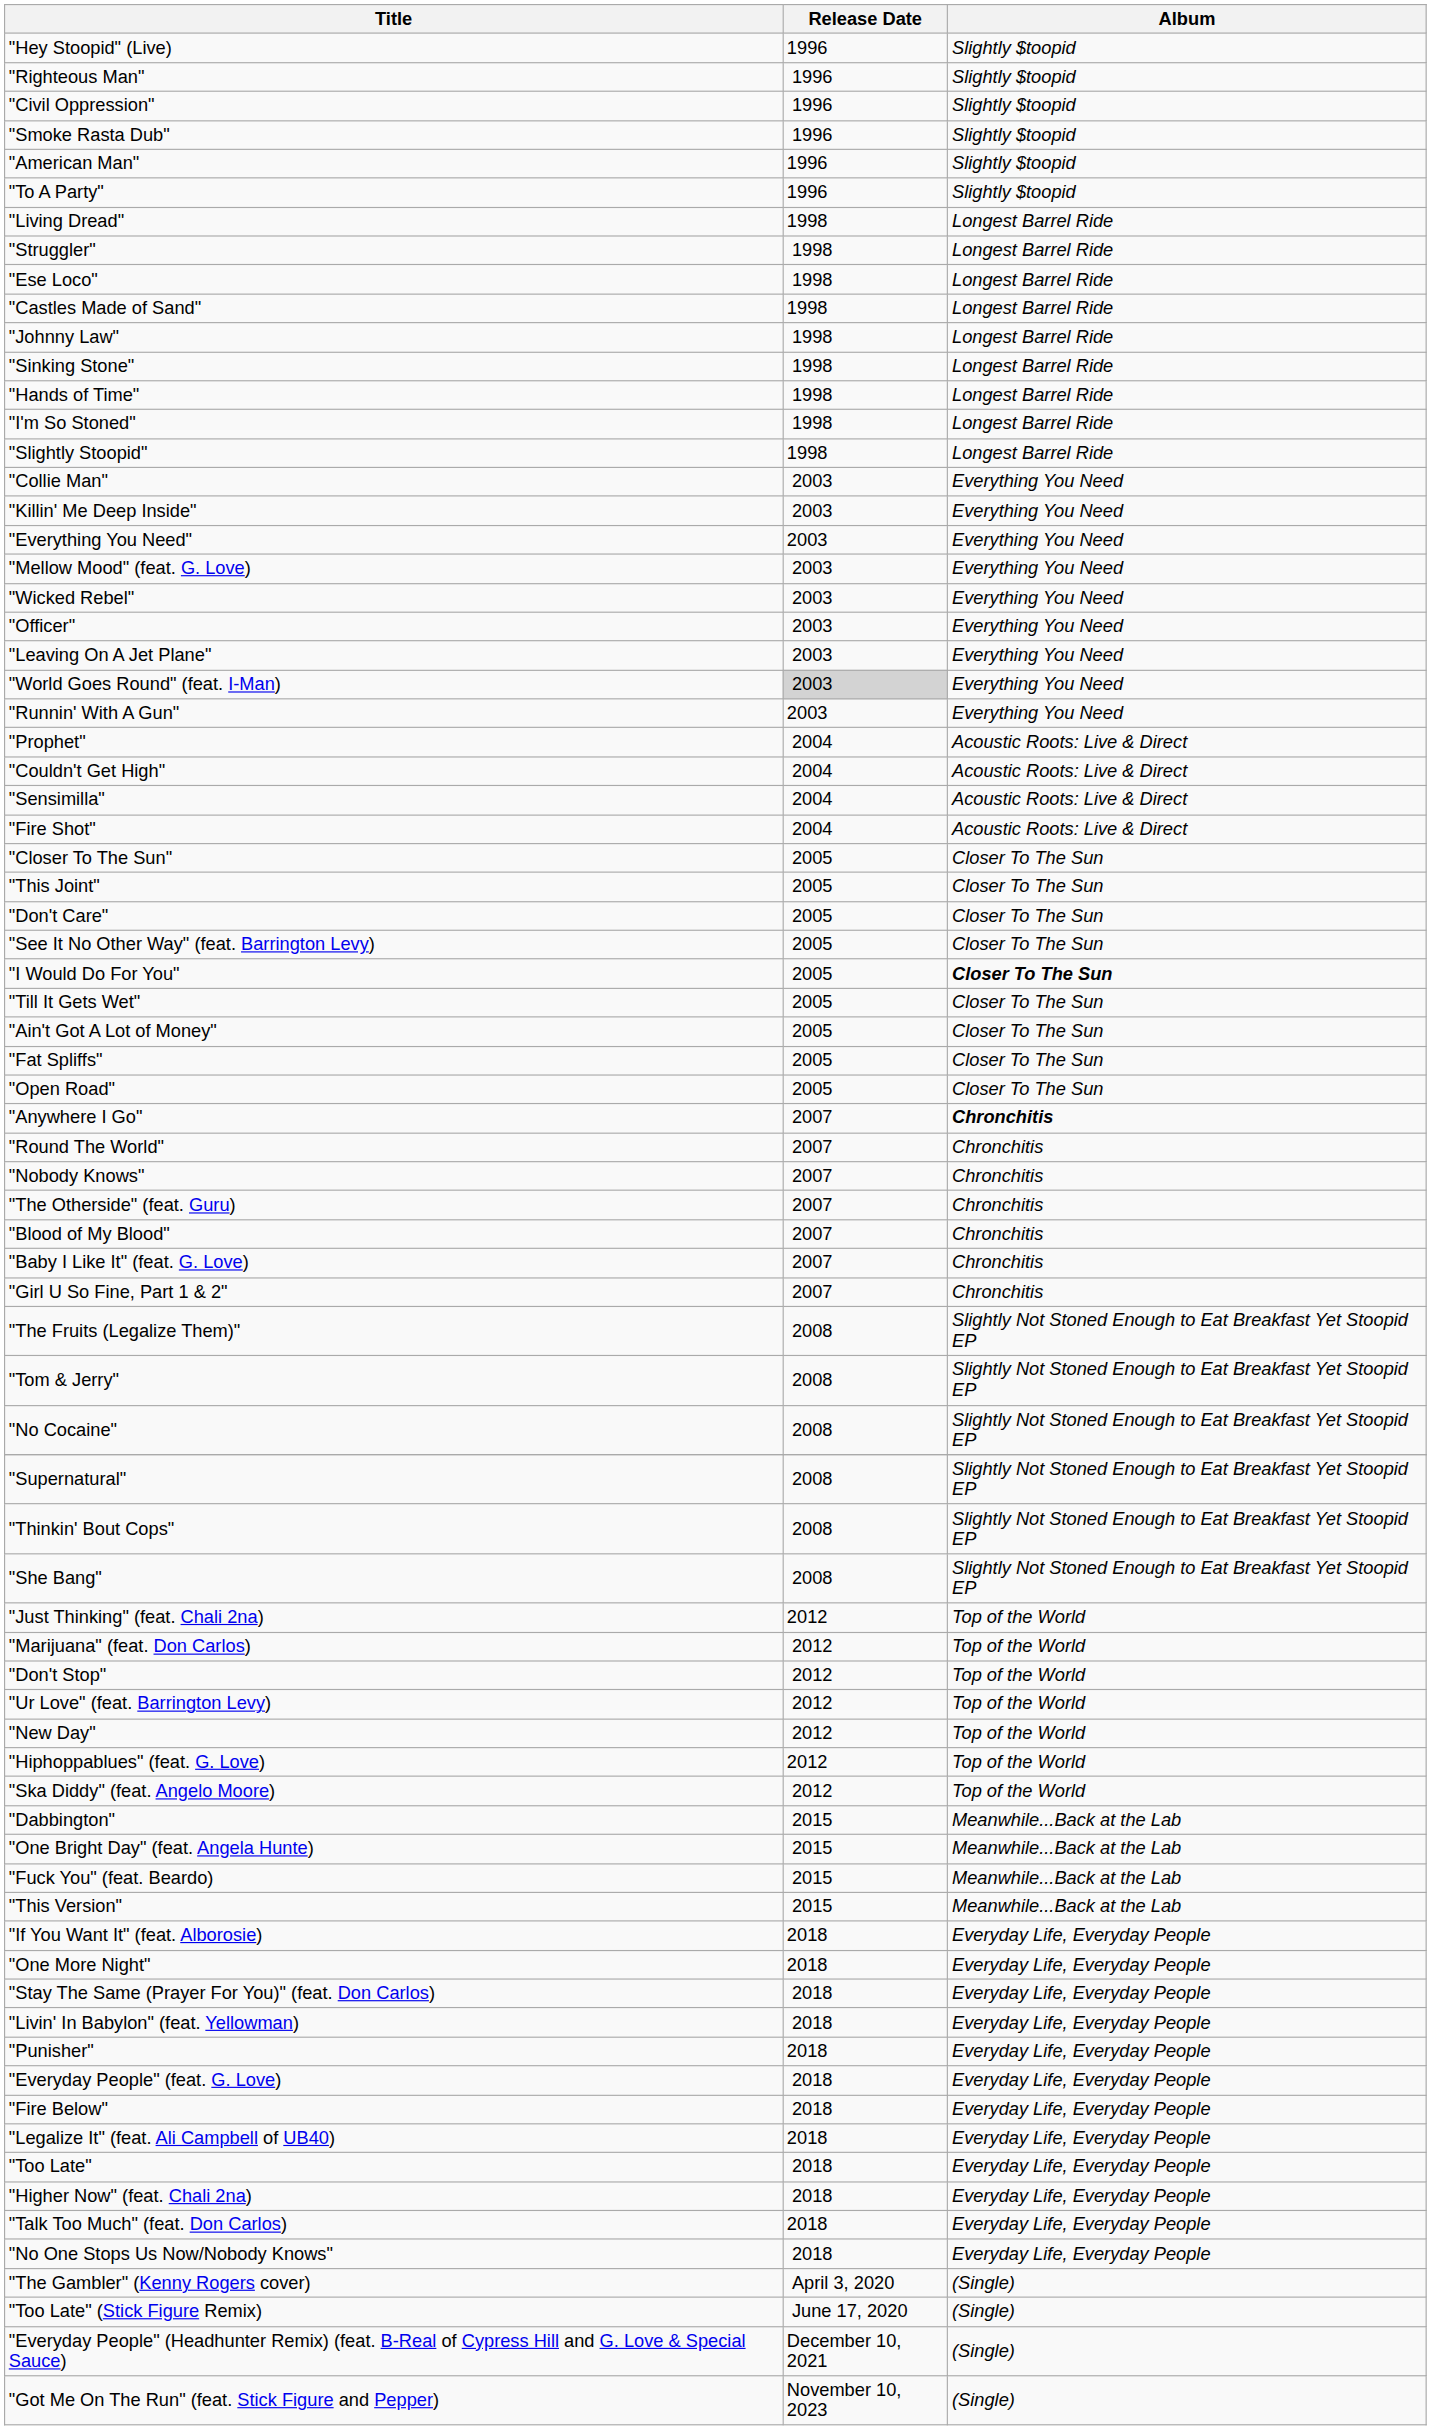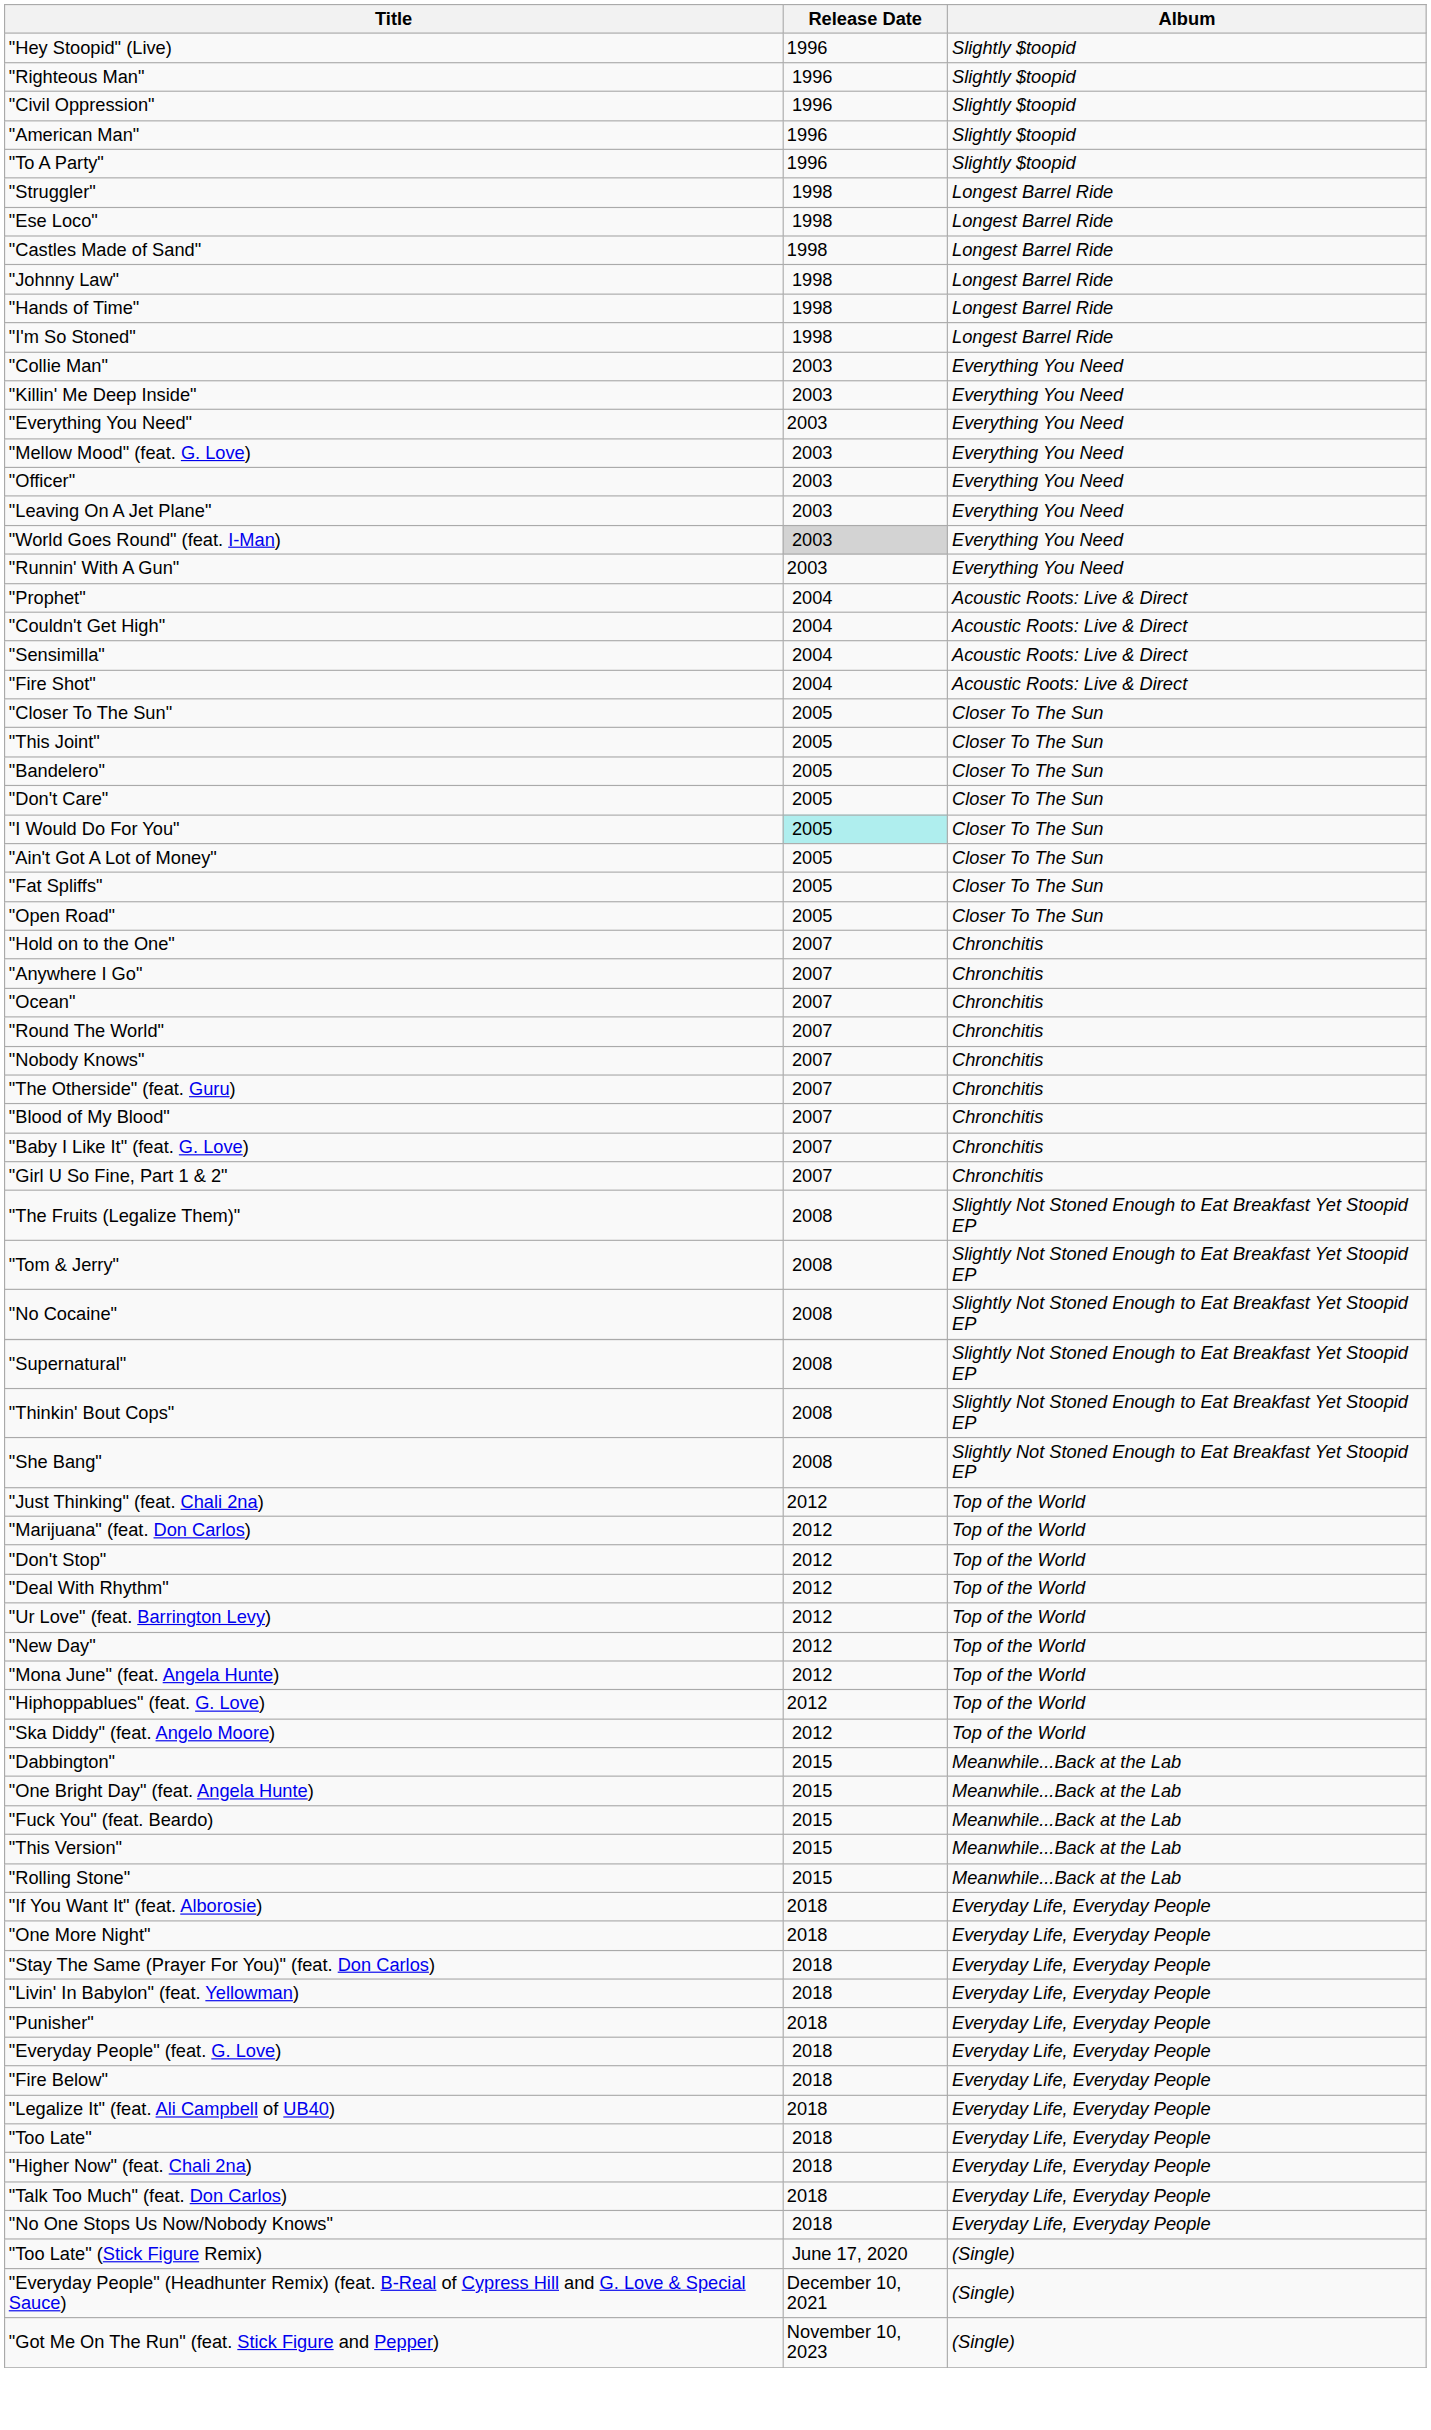 <table class="wikitable">
 <tr>
 <th>Title</th>
 <th>Release Date</th>
 <th>Album</th>
 </tr>
 <tr>
 <td>"Hey Stoopid" (Live)</td>
 <td>1996</td>
 <td><em>Slightly $toopid</em></td>
 </tr>
 <tr>
 <td>"Righteous Man"</td>
 <td> 1996</td>
 <td><em>Slightly $toopid</em></td>
 </tr>
 <tr>
 <td>"Civil Oppression"</td>
 <td> 1996</td>
 <td><em>Slightly $toopid</em></td>
 </tr>
 <tr>
-<td>"Smoke Rasta Dub"</td>
-<td> 1996</td>
-<td><em>Slightly $toopid</em></td>
-</tr>
-<tr>
 <td>"American Man"</td>
 <td>1996</td>
 <td><em>Slightly $toopid</em></td>
 </tr>
 <tr>
 <td>"To A Party"</td>
 <td>1996</td>
 <td><em>Slightly $toopid</em></td>
-</tr>
-<tr>
-<td>"Living Dread"</td>
-<td>1998</td>
-<td><em>Longest Barrel Ride</em></td>
 </tr>
 <tr>
 <td>"Struggler"</td>
 <td> 1998</td>
 <td><em>Longest Barrel Ride</em></td>
 </tr>
 <tr>
 <td>"Ese Loco"</td>
 <td> 1998</td>
 <td><em>Longest Barrel Ride</em></td>
 </tr>
 <tr>
 <td>"Castles Made of Sand"</td>
 <td>1998</td>
 <td><em>Longest Barrel Ride</em></td>
 </tr>
 <tr>
 <td>"Johnny Law"</td>
 <td> 1998</td>
 <td><em>Longest Barrel Ride</em></td>
 </tr>
 <tr>
-<td>"Sinking Stone"</td>
-<td> 1998</td>
-<td><em>Longest Barrel Ride</em></td>
-</tr>
-<tr>
 <td>"Hands of Time"</td>
 <td> 1998</td>
 <td><em>Longest Barrel Ride</em></td>
 </tr>
 <tr>
 <td>"I'm So Stoned"</td>
 <td> 1998</td>
-<td><em>Longest Barrel Ride</em></td>
-</tr>
-<tr>
-<td>"Slightly Stoopid"</td>
-<td>1998</td>
 <td><em>Longest Barrel Ride</em></td>
 </tr>
 <tr>
 <td>"Collie Man"</td>
 <td> 2003</td>
 <td><em>Everything You Need</em></td>
 </tr>
 <tr>
 <td>"Killin' Me Deep Inside"</td>
 <td> 2003</td>
 <td><em>Everything You Need</em></td>
 </tr>
 <tr>
 <td>"Everything You Need"</td>
 <td>2003</td>
 <td><em>Everything You Need</em></td>
 </tr>
 <tr>
 <td>"Mellow Mood" (feat. <a href='#'>G. Love</a>)</td>
-<td> 2003</td>
-<td><em>Everything You Need</em></td>
-</tr>
-<tr>
-<td>"Wicked Rebel"</td>
 <td> 2003</td>
 <td><em>Everything You Need</em></td>
 </tr>
 <tr>
 <td>"Officer"</td>
 <td> 2003</td>
 <td><em>Everything You Need</em></td>
 </tr>
 <tr>
 <td>"Leaving On A Jet Plane"</td>
 <td> 2003</td>
 <td><em>Everything You Need</em></td>
 </tr>
 <tr>
 <td>"World Goes Round" (feat. <a href='#'>I-Man</a>)</td>
 <td style="background: lightgrey;"> 2003</td>
 <td><em>Everything You Need</em></td>
 </tr>
 <tr>
 <td>"Runnin' With A Gun"</td>
 <td>2003</td>
 <td><em>Everything You Need</em></td>
 </tr>
 <tr>
 <td>"Prophet"</td>
 <td> 2004</td>
 <td><em>Acoustic Roots: Live & Direct</em></td>
 </tr>
 <tr>
 <td>"Couldn't Get High"</td>
 <td> 2004</td>
 <td><em>Acoustic Roots: Live & Direct</em></td>
 </tr>
 <tr>
 <td>"Sensimilla"</td>
 <td> 2004</td>
 <td><em>Acoustic Roots: Live & Direct</em></td>
 </tr>
 <tr>
 <td>"Fire Shot"</td>
 <td> 2004</td>
 <td><em>Acoustic Roots: Live & Direct</em></td>
 </tr>
 <tr>
 <td>"Closer To The Sun"</td>
 <td> 2005</td>
 <td><em>Closer To The Sun</em></td>
 </tr>
 <tr>
 <td>"This Joint"</td>
 <td> 2005</td>
 <td><em>Closer To The Sun</em></td>
 </tr>
 <tr>
+<td>"Bandelero"</td>
+<td> 2005</td>
+<td><em>Closer To The Sun</em></td>
+</tr>
+<tr>
 <td>"Don't Care"</td>
 <td> 2005</td>
 <td><em>Closer To The Sun</em></td>
 </tr>
 <tr>
-<td>"See It No Other Way" (feat. <a href='#'>Barrington Levy</a>)</td>
-<td> 2005</td>
-<td><em>Closer To The Sun</em></td>
-</tr>
-<tr>
 <td>"I Would Do For You"</td>
-<td> 2005</td>
-<td><strong><em>Closer To The Sun</em></strong></td>
-</tr>
-<tr>
-<td>"Till It Gets Wet"</td>
-<td> 2005</td>
+<td style="background: paleturquoise;"> 2005</td>
 <td><em>Closer To The Sun</em></td>
 </tr>
 <tr>
 <td>"Ain't Got A Lot of Money"</td>
 <td> 2005</td>
 <td><em>Closer To The Sun</em></td>
 </tr>
 <tr>
 <td>"Fat Spliffs"</td>
 <td> 2005</td>
 <td><em>Closer To The Sun</em></td>
 </tr>
 <tr>
 <td>"Open Road"</td>
 <td> 2005</td>
 <td><em>Closer To The Sun</em></td>
 </tr>
 <tr>
+<td>"Hold on to the One"</td>
+<td> 2007</td>
+<td><em>Chronchitis</em></td>
+</tr>
+<tr>
 <td>"Anywhere I Go"</td>
 <td> 2007</td>
-<td><strong><em>Chronchitis</em></strong></td>
+<td><em>Chronchitis</em></td>
+</tr>
+<tr>
+<td>"Ocean"</td>
+<td> 2007</td>
+<td><em>Chronchitis</em></td>
 </tr>
 <tr>
 <td>"Round The World"</td>
 <td> 2007</td>
 <td><em>Chronchitis</em></td>
 </tr>
 <tr>
 <td>"Nobody Knows"</td>
 <td> 2007</td>
 <td><em>Chronchitis</em></td>
 </tr>
 <tr>
 <td>"The Otherside" (feat. <a href='#'>Guru</a>)</td>
 <td> 2007</td>
 <td><em>Chronchitis</em></td>
 </tr>
 <tr>
 <td>"Blood of My Blood"</td>
 <td> 2007</td>
 <td><em>Chronchitis</em></td>
 </tr>
 <tr>
 <td>"Baby I Like It" (feat. <a href='#'>G. Love</a>)</td>
 <td> 2007</td>
 <td><em>Chronchitis</em></td>
 </tr>
 <tr>
 <td>"Girl U So Fine, Part 1 & 2"</td>
 <td> 2007</td>
 <td><em>Chronchitis</em></td>
 </tr>
 <tr>
 <td>"The Fruits (Legalize Them)"</td>
 <td> 2008</td>
 <td><em>Slightly Not Stoned Enough to Eat Breakfast Yet Stoopid EP</em></td>
 </tr>
 <tr>
 <td>"Tom & Jerry"</td>
 <td> 2008</td>
 <td><em>Slightly Not Stoned Enough to Eat Breakfast Yet Stoopid EP</em></td>
 </tr>
 <tr>
 <td>"No Cocaine"</td>
 <td> 2008</td>
 <td><em>Slightly Not Stoned Enough to Eat Breakfast Yet Stoopid EP</em></td>
 </tr>
 <tr>
 </tr>
 <tr "I Metal" || 2008 || >
 </tr>
 <tr>
 <td>"Supernatural"</td>
 <td> 2008</td>
 <td><em>Slightly Not Stoned Enough to Eat Breakfast Yet Stoopid EP</em></td>
 </tr>
 <tr>
 <td>"Thinkin' Bout Cops"</td>
 <td> 2008</td>
 <td><em>Slightly Not Stoned Enough to Eat Breakfast Yet Stoopid EP</em></td>
 </tr>
 <tr>
 <td>"She Bang"</td>
 <td> 2008</td>
 <td><em>Slightly Not Stoned Enough to Eat Breakfast Yet Stoopid EP</em></td>
 </tr>
 <tr>
 <td>"Just Thinking" (feat. <a href='#'>Chali 2na</a>)</td>
 <td>2012</td>
 <td><em>Top of the World</em></td>
 </tr>
 <tr>
 <td>"Marijuana" (feat. <a href='#'>Don Carlos</a>)</td>
 <td> 2012</td>
 <td><em>Top of the World</em></td>
 </tr>
 <tr>
 <td>"Don't Stop"</td>
 <td> 2012</td>
 <td><em>Top of the World</em></td>
 </tr>
 <tr>
+<td>"Deal With Rhythm"</td>
+<td> 2012</td>
+<td><em>Top of the World</em></td>
+</tr>
+<tr>
 <td>"Ur Love" (feat. <a href='#'>Barrington Levy</a>)</td>
 <td> 2012</td>
 <td><em>Top of the World</em></td>
 </tr>
 <tr>
 <td>"New Day"</td>
+<td> 2012</td>
+<td><em>Top of the World</em></td>
+</tr>
+<tr>
+<td>"Mona June" (feat. <a href='#'>Angela Hunte</a>)</td>
 <td> 2012</td>
 <td><em>Top of the World</em></td>
 </tr>
 <tr>
 <td>"Hiphoppablues" (feat. <a href='#'>G. Love</a>)</td>
 <td>2012</td>
 <td><em>Top of the World</em></td>
 </tr>
 <tr>
 <td>"Ska Diddy" (feat. <a href='#'>Angelo Moore</a>)</td>
 <td> 2012</td>
 <td><em>Top of the World</em></td>
 </tr>
 <tr>
 <td>"Dabbington"</td>
 <td> 2015</td>
 <td><em>Meanwhile...Back at the Lab</em></td>
 </tr>
 <tr>
 <td>"One Bright Day" (feat. <a href='#'>Angela Hunte</a>)</td>
 <td> 2015</td>
 <td><em>Meanwhile...Back at the Lab</em></td>
 </tr>
 <tr>
 <td>"Fuck You" (feat. Beardo)</td>
 <td> 2015</td>
 <td><em>Meanwhile...Back at the Lab</em></td>
 </tr>
 <tr>
 <td>"This Version"</td>
+<td> 2015</td>
+<td><em>Meanwhile...Back at the Lab</em></td>
+</tr>
+<tr>
+<td>"Rolling Stone"</td>
 <td> 2015</td>
 <td><em>Meanwhile...Back at the Lab</em></td>
 </tr>
 <tr>
 <td>"If You Want It" (feat. <a href='#'>Alborosie</a>)</td>
 <td>2018</td>
 <td><em>Everyday Life, Everyday People</em></td>
 </tr>
 <tr>
 <td>"One More Night"</td>
 <td>2018</td>
 <td><em>Everyday Life, Everyday People</em></td>
 </tr>
 <tr>
 <td>"Stay The Same (Prayer For You)" (feat. <a href='#'>Don Carlos</a>)</td>
 <td> 2018</td>
 <td><em>Everyday Life, Everyday People</em></td>
 </tr>
 <tr>
 <td>"Livin' In Babylon" (feat. <a href='#'>Yellowman</a>)</td>
 <td> 2018</td>
 <td><em>Everyday Life, Everyday People</em></td>
 </tr>
 <tr>
 <td>"Punisher"</td>
 <td>2018</td>
 <td><em>Everyday Life, Everyday People</em></td>
 </tr>
 <tr>
 <td>"Everyday People" (feat. <a href='#'>G. Love</a>)</td>
 <td> 2018</td>
 <td><em>Everyday Life, Everyday People</em></td>
 </tr>
 <tr>
 <td>"Fire Below"</td>
 <td> 2018</td>
 <td><em>Everyday Life, Everyday People</em></td>
 </tr>
 <tr>
 <td>"Legalize It" (feat. <a href='#'>Ali Campbell</a> of <a href='#'>UB40</a>)</td>
 <td>2018</td>
 <td><em>Everyday Life, Everyday People</em></td>
 </tr>
 <tr>
 <td>"Too Late"</td>
 <td> 2018</td>
 <td><em>Everyday Life, Everyday People</em></td>
 </tr>
 <tr>
 <td>"Higher Now" (feat. <a href='#'>Chali 2na</a>)</td>
 <td> 2018</td>
 <td><em>Everyday Life, Everyday People</em></td>
 </tr>
 <tr>
 <td>"Talk Too Much" (feat. <a href='#'>Don Carlos</a>)</td>
 <td>2018</td>
 <td><em>Everyday Life, Everyday People</em></td>
 </tr>
 <tr>
 <td>"No One Stops Us Now/Nobody Knows"</td>
 <td> 2018</td>
 <td><em>Everyday Life, Everyday People</em></td>
 </tr>
 <tr>
-<td>"The Gambler" (<a href='#'>Kenny Rogers</a> cover)</td>
-<td> April 3, 2020</td>
-<td><em>(Single)</em></td>
-</tr>
-<tr>
 <td>"Too Late" (<a href='#'>Stick Figure</a> Remix)</td>
 <td> June 17, 2020</td>
 <td><em>(Single)</em></td>
 </tr>
 <tr>
 <td>"Everyday People" (Headhunter Remix) (feat. <a href='#'>B-Real</a> of <a href='#'>Cypress Hill</a> and <a href='#'>G. Love & Special Sauce</a>)</td>
 <td>December 10, 2021</td>
 <td><em>(Single)</em></td>
 </tr>
 <tr>
 <td>"Got Me On The Run" (feat. <a href='#'>Stick Figure</a> and <a href='#'>Pepper</a>)</td>
 <td>November 10, 2023</td>
 <td><em>(Single)</em></td>
 </tr>
 </table>
